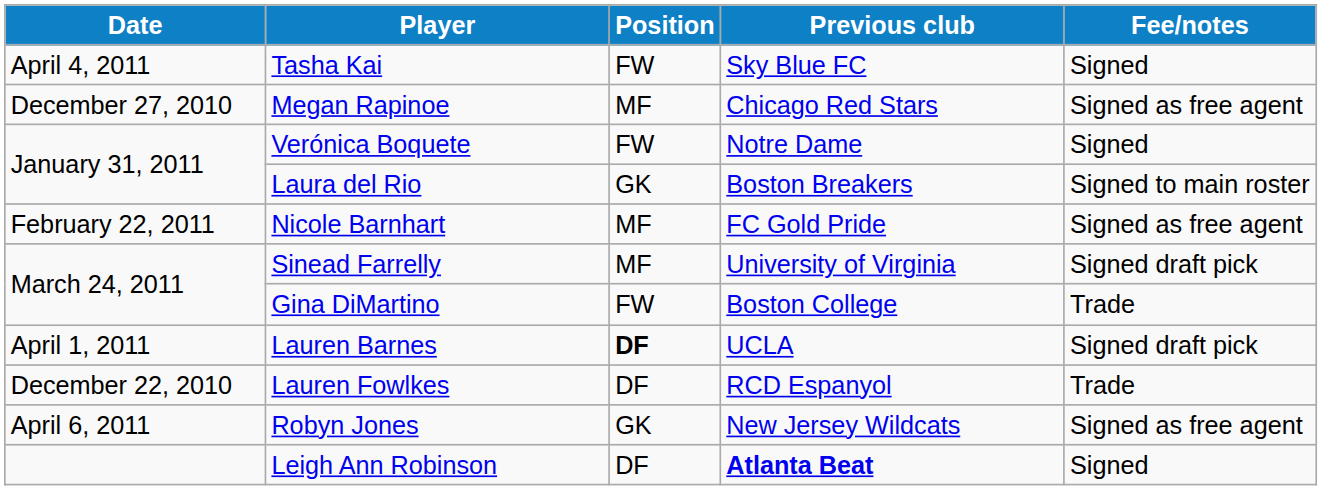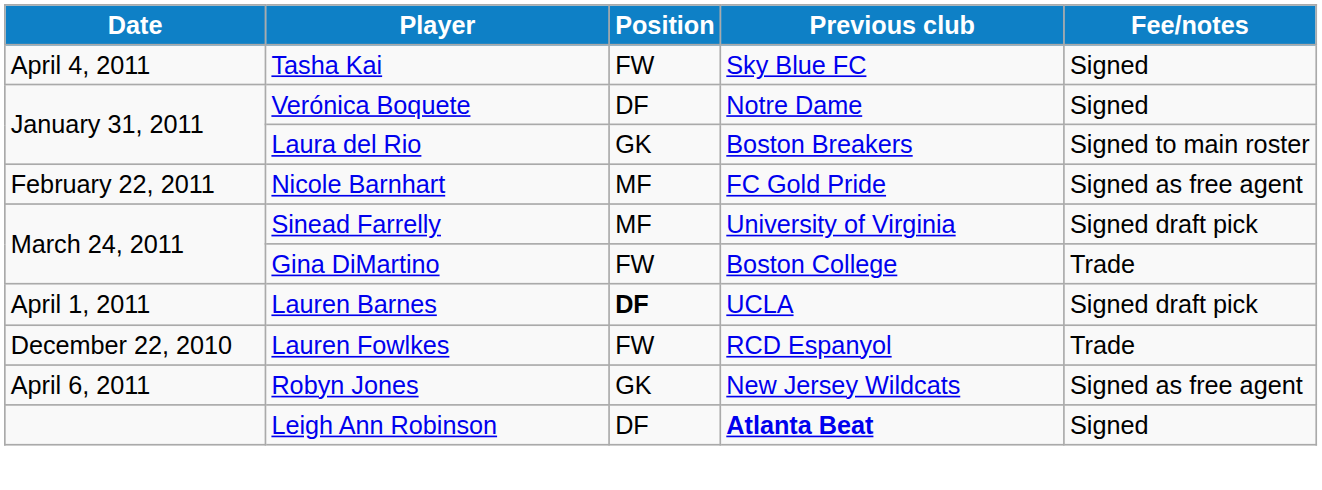 <table class="wikitable" style="text-align:left; font-size:95%;">
 <tr>
 <th style="color:white; background:#0E80C6;width:150px;">Date</th>
 <th style="color:white; background:#0E80C6;width:200px;">Player</th>
 <th style="color:white; background:#0E80C6;width:50px;">Position</th>
 <th style="color:white; background:#0E80C6;width:200px;">Previous club</th>
 <th style="color:white; background:#0E80C6;">Fee/notes</th>
 </tr>
 <tr>
 <td>April 4, 2011</td>
 <td> <a href='#'>Tasha Kai</a></td>
 <td>FW</td>
 <td> <a href='#'>Sky Blue FC</a></td>
 <td>Signed</td>
 </tr>
 <tr>
-<td>December 27, 2010</td>
-<td> <a href='#'>Megan Rapinoe</a></td>
-<td>MF</td>
-<td> <a href='#'>Chicago Red Stars</a></td>
-<td>Signed as free agent</td>
-</tr>
-<tr>
 <td rowspan=2>January 31, 2011</td>
 <td> <a href='#'>Verónica Boquete</a></td>
-<td>FW</td>
+<td>DF</td>
 <td> <a href='#'>Notre Dame</a></td>
 <td>Signed</td>
 </tr>
 <tr>
 <td> <a href='#'>Laura del Rio</a></td>
 <td>GK</td>
 <td> <a href='#'>Boston Breakers</a></td>
 <td>Signed to main roster</td>
 </tr>
 <tr>
 <td>February 22, 2011</td>
 <td> <a href='#'>Nicole Barnhart</a></td>
 <td>MF</td>
 <td> <a href='#'>FC Gold Pride</a></td>
 <td>Signed as free agent</td>
 </tr>
 <tr>
 <td rowspan=2>March 24, 2011</td>
 <td> <a href='#'>Sinead Farrelly</a></td>
 <td>MF</td>
 <td> <a href='#'>University of Virginia</a></td>
 <td>Signed draft pick</td>
 </tr>
 <tr>
 <td> <a href='#'>Gina DiMartino</a></td>
 <td>FW</td>
 <td> <a href='#'>Boston College</a></td>
 <td>Trade</td>
 </tr>
 <tr>
 <td>April 1, 2011</td>
 <td> <a href='#'>Lauren Barnes</a></td>
 <td><strong>DF</strong></td>
 <td> <a href='#'>UCLA</a></td>
 <td>Signed draft pick</td>
 </tr>
 <tr>
 <td>December 22, 2010</td>
 <td> <a href='#'>Lauren Fowlkes</a></td>
-<td>DF</td>
+<td>FW</td>
 <td> <a href='#'>RCD Espanyol</a></td>
 <td>Trade</td>
 </tr>
 <tr>
 <td>April 6, 2011</td>
 <td> <a href='#'>Robyn Jones</a></td>
 <td>GK</td>
 <td> <a href='#'>New Jersey Wildcats</a></td>
 <td>Signed as free agent</td>
 </tr>
 <tr>
 <td></td>
 <td> <a href='#'>Leigh Ann Robinson</a></td>
 <td>DF</td>
 <td><strong> <a href='#'>Atlanta Beat</a></strong></td>
 <td>Signed</td>
 </tr>
 </table>
